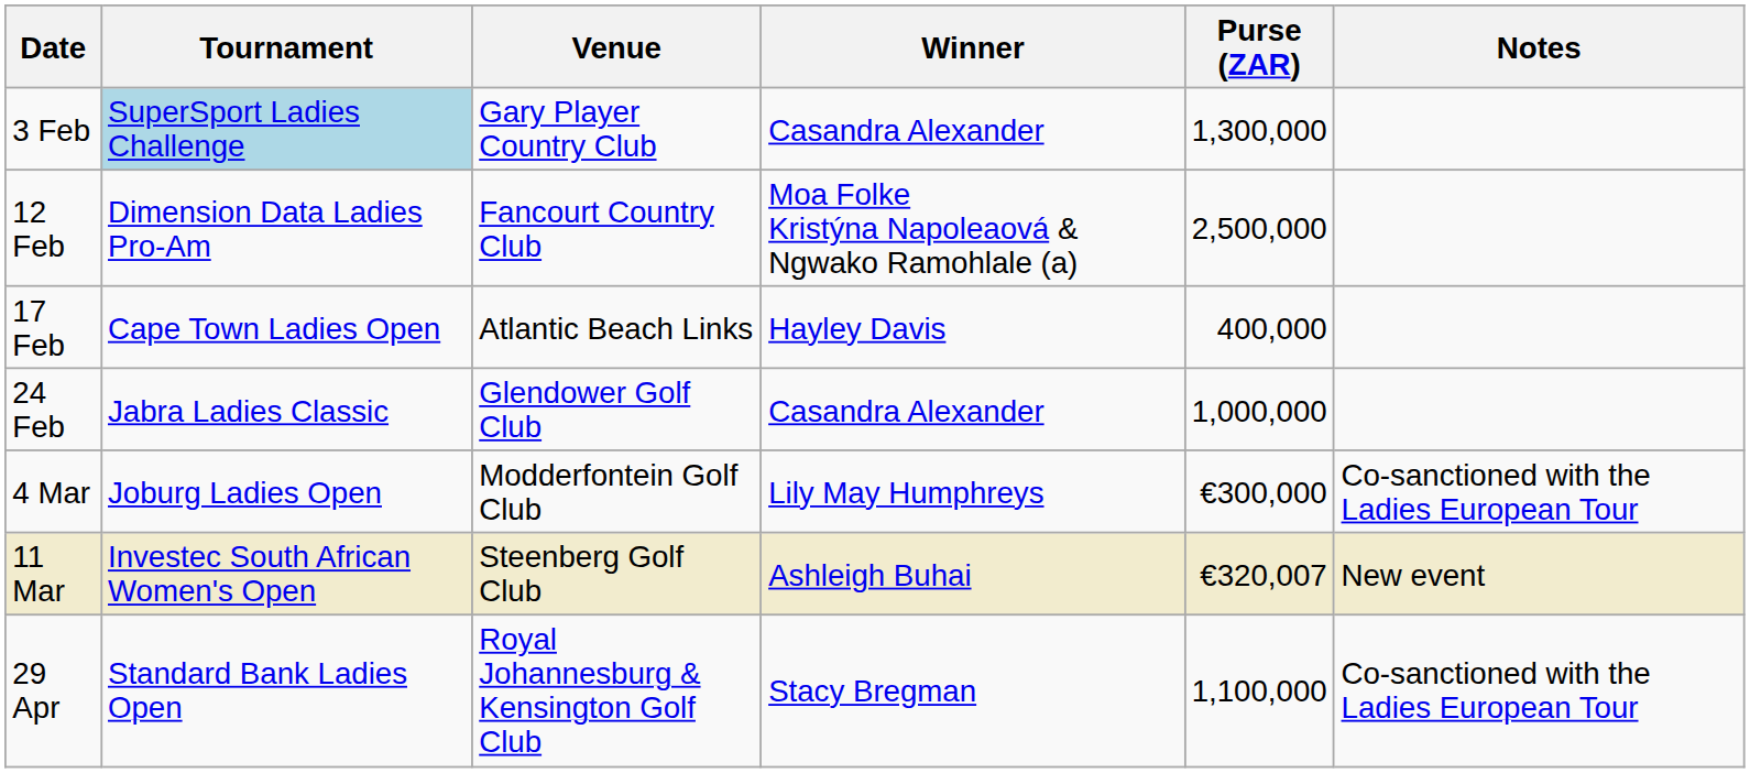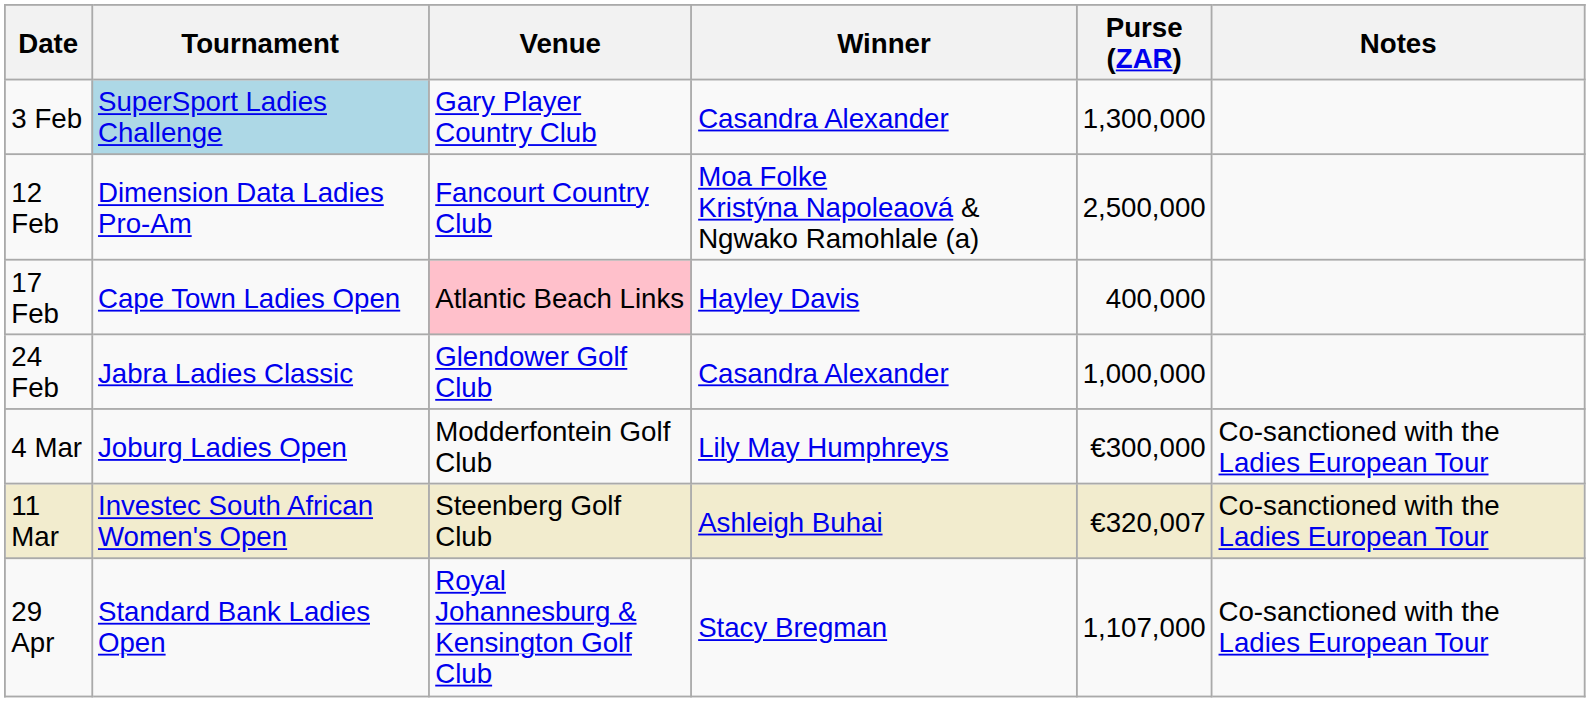 <table class="wikitable sortable" style="font-size:95%;">
 <tr>
 <th>Date</th>
 <th>Tournament</th>
 <th>Venue</th>
 <th>Winner</th>
 <th>Purse<br>(<a href='#'>ZAR</a>)</th>
 <th>Notes</th>
 </tr>
 <tr>
 <td>3 Feb</td>
 <td style="background: lightblue;"><a href='#'>SuperSport Ladies Challenge</a></td>
 <td><a href='#'>Gary Player Country Club</a></td>
 <td> <a href='#'>Casandra Alexander</a></td>
 <td align=right>1,300,000</td>
 <td></td>
 </tr>
 <tr>
 <td>12 Feb</td>
 <td><a href='#'>Dimension Data Ladies Pro-Am</a></td>
 <td><a href='#'>Fancourt Country Club</a></td>
 <td> <a href='#'>Moa Folke</a><br> <a href='#'>Kristýna Napoleaová</a> & Ngwako Ramohlale (a)</td>
 <td align=right>2,500,000<br></td>
 <td></td>
 </tr>
 <tr>
 <td>17 Feb</td>
 <td><a href='#'>Cape Town Ladies Open</a></td>
-<td>Atlantic Beach Links</td>
+<td style="background: pink;">Atlantic Beach Links</td>
 <td> <a href='#'>Hayley Davis</a></td>
 <td align=right>400,000</td>
 <td></td>
 </tr>
 <tr>
 <td>24 Feb</td>
 <td><a href='#'>Jabra Ladies Classic</a></td>
 <td><a href='#'>Glendower Golf Club</a></td>
 <td> <a href='#'>Casandra Alexander</a></td>
 <td align=right>1,000,000</td>
 <td></td>
 </tr>
 <tr>
 <td>4 Mar</td>
 <td><a href='#'>Joburg Ladies Open</a></td>
 <td>Modderfontein Golf Club</td>
 <td> <a href='#'>Lily May Humphreys</a></td>
 <td align=right>€300,000</td>
 <td>Co-sanctioned with the <a href='#'>Ladies European Tour</a></td>
 </tr>
 <tr style="background:#f2ecce;">
 <td>11 Mar</td>
 <td><a href='#'>Investec South African Women's Open</a></td>
 <td>Steenberg Golf Club</td>
 <td> <a href='#'>Ashleigh Buhai </a></td>
 <td align=right>€320,007</td>
-<td>New event</td>
+<td>Co-sanctioned with the <a href='#'>Ladies European Tour</a></td>
 </tr>
 <tr>
 <td>29 Apr</td>
 <td><a href='#'>Standard Bank Ladies Open</a></td>
 <td><a href='#'>Royal Johannesburg &<br> Kensington Golf Club</a></td>
 <td> <a href='#'>Stacy Bregman</a></td>
-<td align=right>1,100,000</td>
+<td align=right>1,107,000</td>
 <td>Co-sanctioned with the <a href='#'>Ladies European Tour</a></td>
 </tr>
 </table>
